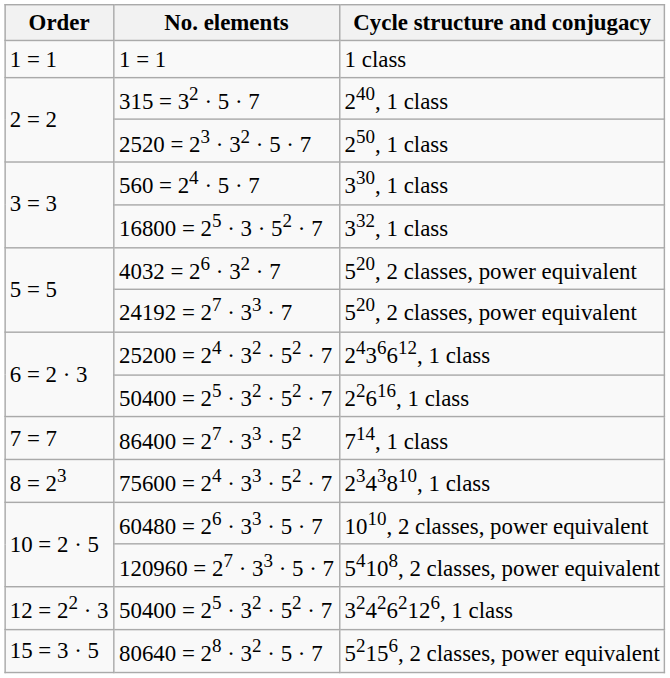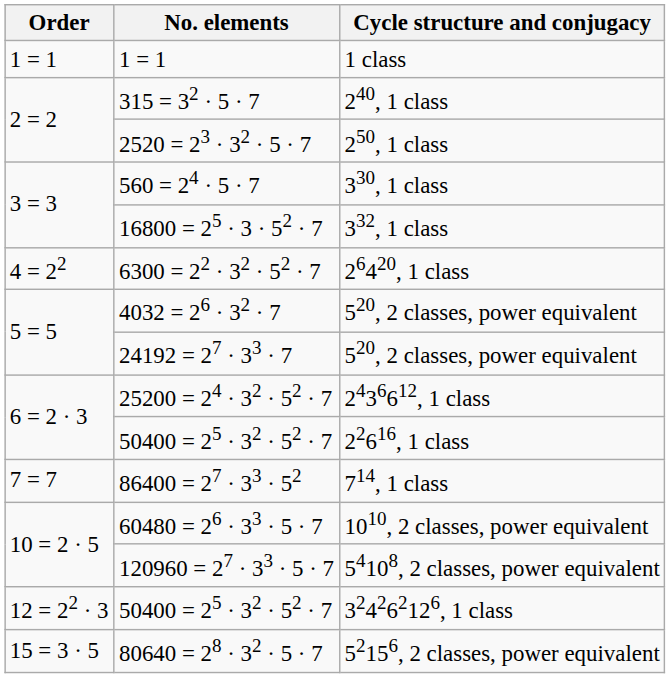 <table class="wikitable" style="margin: 1em auto;">
 <tr>
 <th>Order</th>
 <th>No. elements</th>
 <th>Cycle structure and conjugacy</th>
 </tr>
 <tr>
 <td>1 = 1</td>
 <td>1 = 1</td>
 <td>1 class</td>
 </tr>
 <tr>
 <td rowspan="2">2 = 2</td>
 <td>315 = 3<sup>2</sup> · 5 · 7</td>
 <td>2<sup>40</sup>, 1 class</td>
 </tr>
 <tr>
 <td> 2520 = 2<sup>3</sup> · 3<sup>2</sup> · 5 · 7</td>
 <td>2<sup>50</sup>, 1 class</td>
 </tr>
 <tr>
 <td rowspan="2">3 = 3</td>
 <td>560 = 2<sup>4</sup> · 5 · 7</td>
 <td>3<sup>30</sup>, 1 class</td>
 </tr>
 <tr>
 <td> 16800 = 2<sup>5</sup> · 3 · 5<sup>2</sup> · 7</td>
 <td>3<sup>32</sup>, 1 class</td>
 </tr>
 <tr>
+<td>4 = 2<sup>2</sup></td>
+<td>6300 = 2<sup>2</sup> · 3<sup>2</sup> · 5<sup>2</sup> · 7</td>
+<td>2<sup>6</sup>4<sup>20</sup>, 1 class</td>
+</tr>
+<tr>
 <td rowspan="2">5 = 5</td>
 <td>4032 = 2<sup>6</sup> · 3<sup>2</sup> · 7</td>
 <td>5<sup>20</sup>, 2 classes, power equivalent</td>
 </tr>
 <tr>
 <td> 24192 = 2<sup>7</sup> · 3<sup>3</sup> · 7</td>
 <td>5<sup>20</sup>, 2 classes, power equivalent</td>
 </tr>
 <tr>
 <td rowspan="2">6 = 2 · 3</td>
 <td>25200 = 2<sup>4</sup> · 3<sup>2</sup> · 5<sup>2</sup> · 7</td>
 <td>2<sup>4</sup>3<sup>6</sup>6<sup>12</sup>, 1 class</td>
 </tr>
 <tr>
 <td> 50400 = 2<sup>5</sup> · 3<sup>2</sup> · 5<sup>2</sup> · 7</td>
 <td>2<sup>2</sup>6<sup>16</sup>, 1 class</td>
 </tr>
 <tr>
 <td>7 = 7</td>
 <td>86400 = 2<sup>7</sup> · 3<sup>3</sup> · 5<sup>2</sup></td>
 <td>7<sup>14</sup>, 1 class</td>
 </tr>
 <tr>
-<td>8 = 2<sup>3</sup></td>
-<td>75600 = 2<sup>4</sup> · 3<sup>3</sup> · 5<sup>2</sup> · 7</td>
-<td>2<sup>3</sup>4<sup>3</sup>8<sup>10</sup>, 1 class</td>
-</tr>
-<tr>
 <td rowspan="2">10 = 2 · 5</td>
 <td>60480 = 2<sup>6</sup> · 3<sup>3</sup> · 5 · 7</td>
 <td>10<sup>10</sup>, 2 classes, power equivalent</td>
 </tr>
 <tr>
 <td> 120960 = 2<sup>7</sup> · 3<sup>3</sup> · 5 · 7</td>
 <td>5<sup>4</sup>10<sup>8</sup>, 2 classes, power equivalent</td>
 </tr>
 <tr>
 <td>12 = 2<sup>2</sup> · 3</td>
 <td>50400 = 2<sup>5</sup> · 3<sup>2</sup> · 5<sup>2</sup> · 7</td>
 <td>3<sup>2</sup>4<sup>2</sup>6<sup>2</sup>12<sup>6</sup>, 1 class</td>
 </tr>
 <tr>
 <td>15 = 3 · 5</td>
 <td>80640 = 2<sup>8</sup> · 3<sup>2</sup> · 5 · 7</td>
 <td>5<sup>2</sup>15<sup>6</sup>, 2 classes, power equivalent</td>
 </tr>
 </table>
